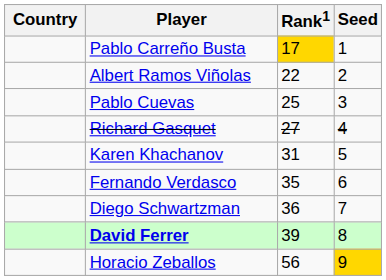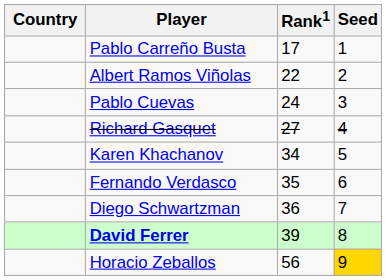 <table class="sortable wikitable">
 <tr>
 <th width="70">Country</th>
 <th width="175">Player</th>
 <th>Rank<sup>1</sup></th>
 <th>Seed</th>
 </tr>
 <tr>
 <td></td>
 <td><a href='#'>Pablo Carreño Busta</a></td>
-<td style="background: gold;">17</td>
+<td>17</td>
 <td>1</td>
 </tr>
 <tr>
 <td></td>
 <td><a href='#'>Albert Ramos Viñolas</a></td>
 <td>22</td>
 <td>2</td>
 </tr>
 <tr>
 <td></td>
 <td><a href='#'>Pablo Cuevas</a></td>
-<td>25</td>
+<td>24</td>
 <td>3</td>
 </tr>
 <tr>
 <td><s></s></td>
 <td><s><a href='#'>Richard Gasquet</a></s></td>
 <td><s>27</s></td>
 <td><s>4</s></td>
 </tr>
 <tr>
 <td></td>
 <td><a href='#'>Karen Khachanov</a></td>
-<td>31</td>
+<td>34</td>
 <td>5</td>
 </tr>
 <tr>
 <td></td>
 <td><a href='#'>Fernando Verdasco</a></td>
 <td>35</td>
 <td>6</td>
 </tr>
 <tr>
 <td></td>
 <td><a href='#'>Diego Schwartzman</a></td>
 <td>36</td>
 <td>7</td>
 </tr>
 <tr style="background:#cfc;">
 <td></td>
 <td><strong><a href='#'>David Ferrer</a></strong></td>
 <td>39</td>
 <td>8</td>
 </tr>
 <tr>
 <td></td>
 <td><a href='#'>Horacio Zeballos</a></td>
 <td>56</td>
 <td style="background: gold;">9</td>
 </tr>
 </table>
